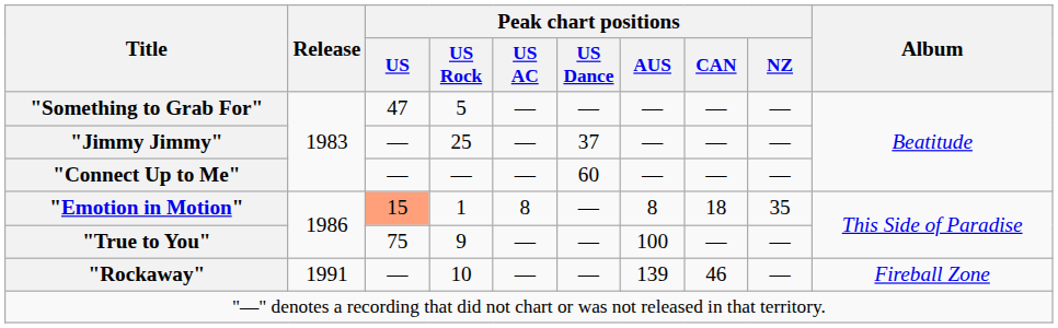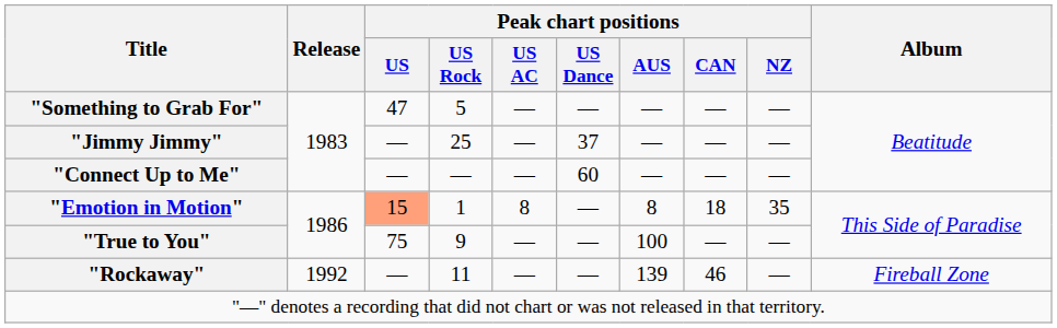 <table class="wikitable plainrowheaders" style="text-align:center;">
 <tr>
 <th scope="col" rowspan="2" style="width:13em;">Title</th>
 <th scope="col" rowspan="2" style="width:0.5em;">Release</th>
 <th colspan="7" scope="col">Peak chart positions</th>
 <th scope="col" rowspan="2" style="width:11em;">Album</th>
 </tr>
 <tr>
 <th scope="col" style="width:2.9em;font-size:90%;"><a href='#'>US</a><br></th>
 <th scope="col" style="width:2.9em;font-size:90%;"><a href='#'>US Rock</a><br></th>
 <th scope="col" style="width:2.9em;font-size:90%;"><a href='#'>US AC</a><br></th>
 <th scope="col" style="width:2.9em;font-size:90%;"><a href='#'>US Dance</a><br></th>
 <th scope="col" style="width:2.9em;font-size:90%;"><a href='#'>AUS</a><br></th>
 <th scope="col" style="width:2.9em;font-size:90%;"><a href='#'>CAN</a></th>
 <th scope="col" style="width:2.9em;font-size:90%;"><a href='#'>NZ</a><br></th>
 </tr>
 <tr>
 <th scope="row">"Something to Grab For"</th>
 <td rowspan=3>1983</td>
 <td>47</td>
 <td>5</td>
 <td>—</td>
 <td>—</td>
 <td>—</td>
 <td>—</td>
 <td>—</td>
 <td rowspan=3><em><a href='#'>Beatitude</a></em></td>
 </tr>
 <tr>
 <th scope="row">"Jimmy Jimmy"</th>
 <td>—</td>
 <td>25</td>
 <td>—</td>
 <td>37</td>
 <td>—</td>
 <td>—</td>
 <td>—</td>
 </tr>
 <tr>
 <th scope="row">"Connect Up to Me"</th>
 <td>—</td>
 <td>—</td>
 <td>—</td>
 <td>60</td>
 <td>—</td>
 <td>—</td>
 <td>—</td>
 </tr>
 <tr>
 <th scope="row">"<a href='#'>Emotion in Motion</a>"</th>
 <td rowspan=2>1986</td>
 <td style="background: lightsalmon;">15</td>
 <td>1</td>
 <td>8</td>
 <td>—</td>
 <td>8</td>
 <td>18</td>
 <td>35</td>
 <td rowspan=2><em><a href='#'>This Side of Paradise</a></em></td>
 </tr>
 <tr>
 <th scope="row">"True to You"</th>
 <td>75</td>
 <td>9</td>
 <td>—</td>
 <td>—</td>
 <td>100</td>
 <td>—</td>
 <td>—</td>
 </tr>
 <tr>
 <th scope="row">"Rockaway"</th>
-<td>1991</td>
+<td>1992</td>
 <td>—</td>
-<td>10</td>
+<td>11</td>
 <td>—</td>
 <td>—</td>
 <td>139</td>
 <td>46</td>
 <td>—</td>
 <td><em><a href='#'>Fireball Zone</a></em></td>
 </tr>
 <tr>
 <td colspan="10" align="center" style="font-size:90%">"—" denotes a recording that did not chart or was not released in that territory.</td>
 </tr>
 </table>
